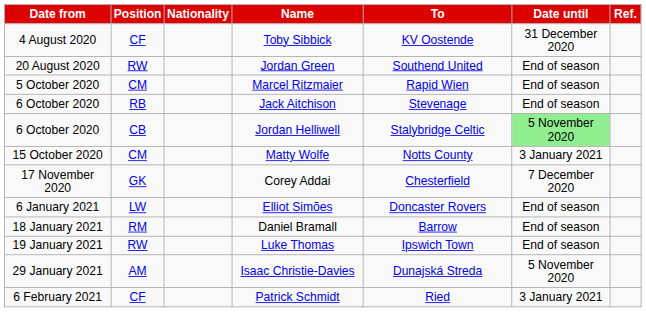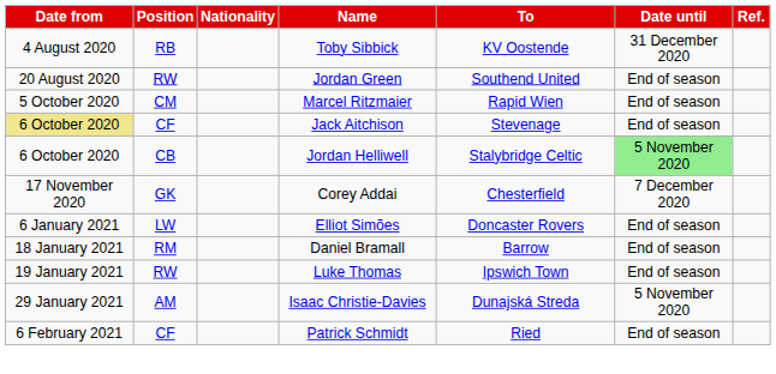 <table class="wikitable"  style="text-align:center; font-size:90%; ">
 <tr>
 <th style="background:#dd0000; color:white; width:120px;">Date from</th>
 <th style="background:#dd0000; color:white; width:50px;">Position</th>
 <th style="background:#dd0000; color:white; width:50px;">Nationality</th>
 <th style="background:#dd0000; color:white; width:150px;">Name</th>
 <th style="background:#dd0000; color:white; width:170px;">To</th>
 <th style="background:#dd0000; color:white; width:110px;">Date until</th>
 <th style="background:#dd0000; color:white; width:30px;">Ref.</th>
 </tr>
 <tr>
 <td>4 August 2020</td>
-<td><a href='#'>CF</a></td>
+<td><a href='#'>RB</a></td>
 <td></td>
 <td><a href='#'>Toby Sibbick</a></td>
 <td> <a href='#'>KV Oostende</a></td>
 <td>31 December 2020</td>
 <td></td>
 </tr>
 <tr>
 <td>20 August 2020</td>
 <td><a href='#'>RW</a></td>
 <td></td>
 <td><a href='#'>Jordan Green</a></td>
 <td> <a href='#'>Southend United</a></td>
 <td>End of season</td>
 <td></td>
 </tr>
 <tr>
 <td>5 October 2020</td>
 <td><a href='#'>CM</a></td>
 <td></td>
 <td><a href='#'>Marcel Ritzmaier</a></td>
 <td> <a href='#'>Rapid Wien</a></td>
 <td>End of season</td>
 <td></td>
 </tr>
 <tr>
-<td>6 October 2020</td>
-<td><a href='#'>RB</a></td>
+<td style="background: khaki;">6 October 2020</td>
+<td><a href='#'>CF</a></td>
 <td></td>
 <td><a href='#'>Jack Aitchison</a></td>
 <td> <a href='#'>Stevenage</a></td>
 <td>End of season</td>
 <td></td>
 </tr>
 <tr>
 <td>6 October 2020</td>
 <td><a href='#'>CB</a></td>
 <td></td>
 <td><a href='#'>Jordan Helliwell</a></td>
 <td> <a href='#'>Stalybridge Celtic</a></td>
 <td style="background: lightgreen;">5 November 2020</td>
-<td></td>
-</tr>
-<tr>
-<td>15 October 2020</td>
-<td><a href='#'>CM</a></td>
-<td></td>
-<td><a href='#'>Matty Wolfe</a></td>
-<td> <a href='#'>Notts County</a></td>
-<td>3 January 2021</td>
 <td></td>
 </tr>
 <tr>
 <td>17 November 2020</td>
 <td><a href='#'>GK</a></td>
 <td></td>
 <td>Corey Addai</td>
 <td> <a href='#'>Chesterfield</a></td>
 <td>7 December 2020</td>
 <td></td>
 </tr>
 <tr>
 <td>6 January 2021</td>
 <td><a href='#'>LW</a></td>
 <td></td>
 <td><a href='#'>Elliot Simões</a></td>
 <td> <a href='#'>Doncaster Rovers</a></td>
 <td>End of season</td>
 <td></td>
 </tr>
 <tr>
 <td>18 January 2021</td>
 <td><a href='#'>RM</a></td>
 <td></td>
 <td>Daniel Bramall</td>
 <td> <a href='#'>Barrow</a></td>
 <td>End of season</td>
 <td></td>
 </tr>
 <tr>
 <td>19 January 2021</td>
 <td><a href='#'>RW</a></td>
 <td></td>
 <td><a href='#'>Luke Thomas</a></td>
 <td> <a href='#'>Ipswich Town</a></td>
 <td>End of season</td>
 <td></td>
 </tr>
 <tr>
 <td>29 January 2021</td>
 <td><a href='#'>AM</a></td>
 <td></td>
 <td><a href='#'>Isaac Christie-Davies</a></td>
 <td> <a href='#'>Dunajská Streda</a></td>
 <td>5 November 2020</td>
 <td></td>
 </tr>
 <tr>
 <td>6 February 2021</td>
 <td><a href='#'>CF</a></td>
 <td></td>
 <td><a href='#'>Patrick Schmidt</a></td>
 <td> <a href='#'>Ried</a></td>
-<td>3 January 2021</td>
+<td>End of season</td>
 <td></td>
 </tr>
 </table>
